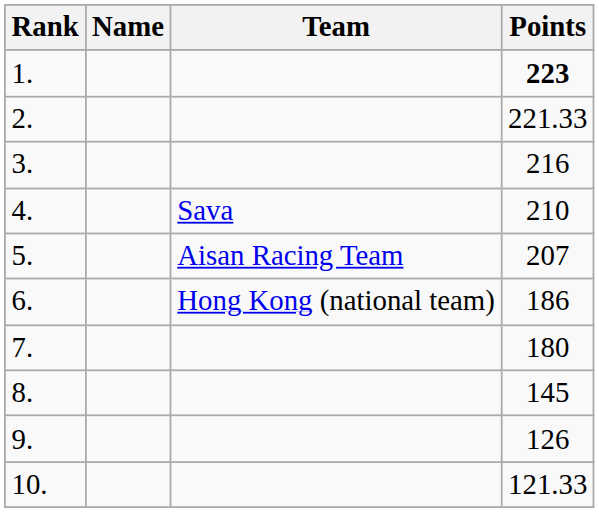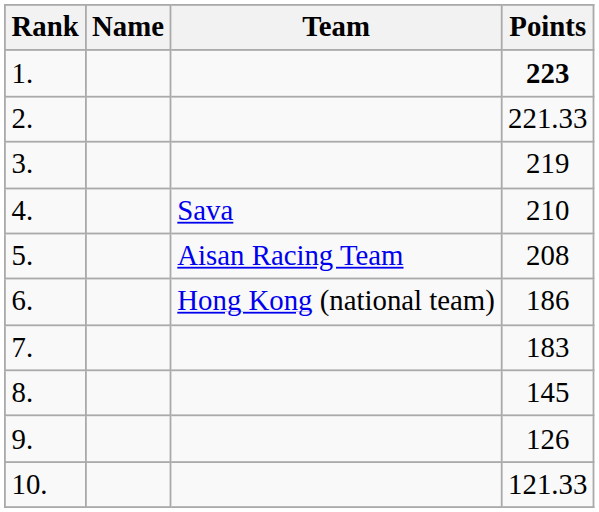 <table class="wikitable sortable">
 <tr>
 <th>Rank</th>
 <th>Name</th>
 <th>Team</th>
 <th>Points</th>
 </tr>
 <tr>
 <td>1.</td>
 <td></td>
 <td></td>
 <td align=center><strong>223</strong></td>
 </tr>
 <tr>
 <td>2.</td>
 <td></td>
 <td></td>
 <td align=center>221.33</td>
 </tr>
 <tr>
 <td>3.</td>
 <td></td>
 <td></td>
-<td align=center>216</td>
+<td align=center>219</td>
 </tr>
 <tr>
 <td>4.</td>
 <td></td>
 <td><a href='#'>Sava</a></td>
 <td align=center>210</td>
 </tr>
 <tr>
 <td>5.</td>
 <td></td>
 <td><a href='#'>Aisan Racing Team</a></td>
-<td align=center>207</td>
+<td align=center>208</td>
 </tr>
 <tr>
 <td>6.</td>
 <td></td>
 <td><a href='#'>Hong Kong</a> (national team)</td>
 <td align=center>186</td>
 </tr>
 <tr>
 <td>7.</td>
 <td></td>
 <td></td>
-<td align=center>180</td>
+<td align=center>183</td>
 </tr>
 <tr>
 <td>8.</td>
 <td></td>
 <td></td>
 <td align=center>145</td>
 </tr>
 <tr>
 <td>9.</td>
 <td></td>
 <td></td>
 <td align=center>126</td>
 </tr>
 <tr>
 <td>10.</td>
 <td></td>
 <td></td>
 <td align=center>121.33</td>
 </tr>
 </table>
